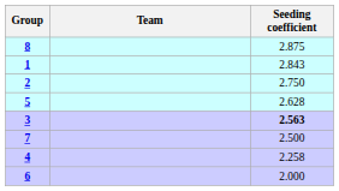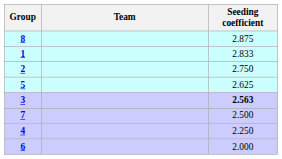 <table class="wikitable" style="text-align: center; font-size: 90%;">
 <tr>
 <th width=50>Group</th>
 <th width=250>Team</th>
 <th width=100>Seeding coefficient</th>
 </tr>
 <tr bgcolor=#ccffff>
 <td><strong><a href='#'>8</a></strong></td>
 <td align="left"></td>
 <td>2.875</td>
 </tr>
 <tr bgcolor=#ccffff>
 <td><strong><a href='#'>1</a></strong></td>
 <td align="left"></td>
-<td>2.843</td>
+<td>2.833</td>
 </tr>
 <tr bgcolor=#ccffff>
 <td><strong><a href='#'>2</a></strong></td>
 <td align="left"></td>
 <td>2.750</td>
 </tr>
 <tr bgcolor=#ccffff>
 <td><strong><a href='#'>5</a></strong></td>
 <td align="left"></td>
-<td>2.628</td>
+<td>2.625</td>
 </tr>
 <tr bgcolor=#ccccff>
 <td><strong><a href='#'>3</a></strong></td>
 <td align="left"></td>
 <td><strong>2.563</strong></td>
 </tr>
 <tr bgcolor=#ccccff>
 <td><strong><a href='#'>7</a></strong></td>
 <td align="left"></td>
 <td>2.500</td>
 </tr>
 <tr bgcolor=#ccccff>
 <td><strong><a href='#'>4</a></strong></td>
 <td align="left"></td>
-<td>2.258</td>
+<td>2.250</td>
 </tr>
 <tr bgcolor=#ccccff>
 <td><strong><a href='#'>6</a></strong></td>
 <td align="left"></td>
 <td>2.000</td>
 </tr>
 </table>
